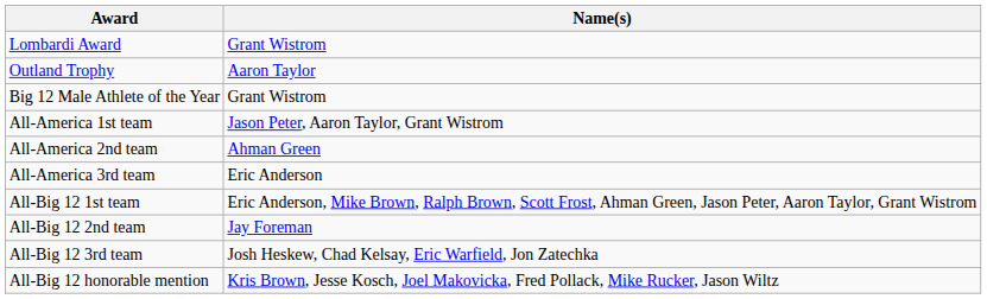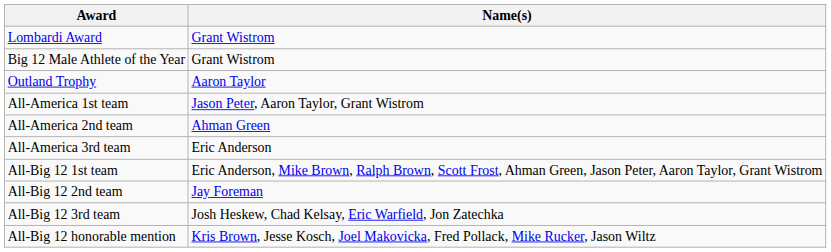 <table class="wikitable">
 <tr>
 <th>Award</th>
 <th>Name(s)</th>
 </tr>
 <tr>
 <td><a href='#'>Lombardi Award</a></td>
 <td><a href='#'>Grant Wistrom</a></td>
 </tr>
 <tr>
+<td>Big 12 Male Athlete of the Year</td>
+<td>Grant Wistrom</td>
+</tr>
+<tr>
 <td><a href='#'>Outland Trophy</a></td>
 <td><a href='#'>Aaron Taylor</a></td>
-</tr>
-<tr>
-<td>Big 12 Male Athlete of the Year</td>
-<td>Grant Wistrom</td>
 </tr>
 <tr>
 <td>All-America 1st team</td>
 <td><a href='#'>Jason Peter</a>, Aaron Taylor, Grant Wistrom</td>
 </tr>
 <tr>
 <td>All-America 2nd team</td>
 <td><a href='#'>Ahman Green</a></td>
 </tr>
 <tr>
 <td>All-America 3rd team</td>
 <td>Eric Anderson</td>
 </tr>
 <tr>
 <td>All-Big 12 1st team</td>
 <td>Eric Anderson, <a href='#'>Mike Brown</a>, <a href='#'>Ralph Brown</a>, <a href='#'>Scott Frost</a>, Ahman Green, Jason Peter, Aaron Taylor, Grant Wistrom</td>
 </tr>
 <tr>
 <td>All-Big 12 2nd team</td>
 <td><a href='#'>Jay Foreman</a></td>
 </tr>
 <tr>
 <td>All-Big 12 3rd team</td>
 <td>Josh Heskew, Chad Kelsay, <a href='#'>Eric Warfield</a>, Jon Zatechka</td>
 </tr>
 <tr>
 <td>All-Big 12 honorable mention</td>
 <td><a href='#'>Kris Brown</a>, Jesse Kosch, <a href='#'>Joel Makovicka</a>, Fred Pollack, <a href='#'>Mike Rucker</a>, Jason Wiltz</td>
 </tr>
 </table>
